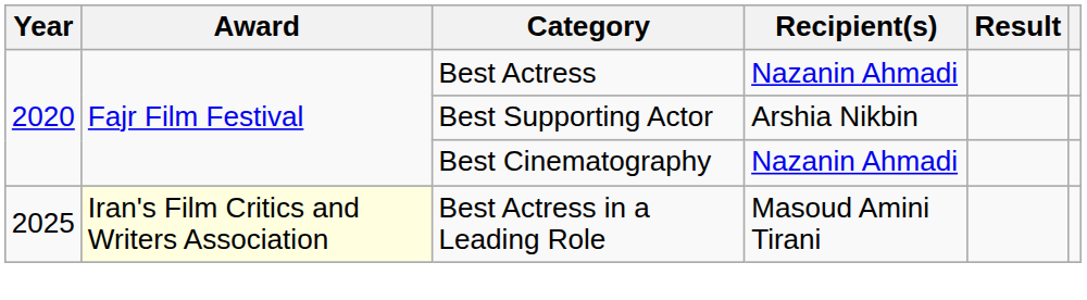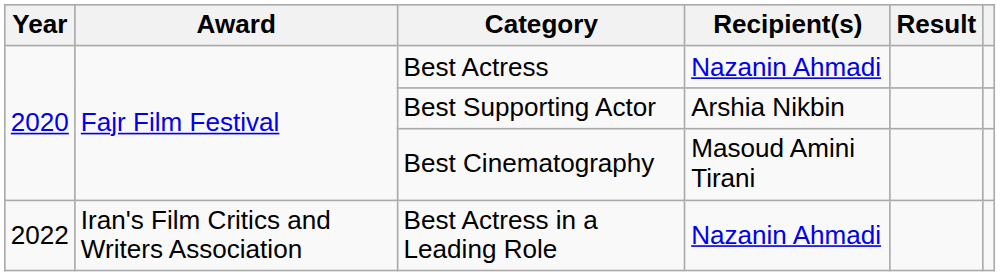 <table class="wikitable">
 <tr>
 <th>Year</th>
 <th>Award</th>
 <th>Category</th>
 <th>Recipient(s)</th>
 <th>Result</th>
 <th></th>
 </tr>
 <tr>
 <td rowspan="3"><a href='#'>2020</a></td>
 <td rowspan="3"><a href='#'>Fajr Film Festival</a></td>
 <td>Best Actress</td>
 <td><a href='#'>Nazanin Ahmadi</a></td>
 <td></td>
 <td></td>
 </tr>
 <tr>
 <td>Best Supporting Actor</td>
 <td>Arshia Nikbin</td>
 <td></td>
 <td></td>
 </tr>
 <tr>
 <td>Best Cinematography</td>
-<td><a href='#'>Nazanin Ahmadi</a></td>
+<td>Masoud Amini Tirani</td>
 <td></td>
 <td></td>
 </tr>
 <tr>
-<td>2025</td>
-<td style="background: lightyellow;">Iran's Film Critics and Writers Association</td>
+<td>2022</td>
+<td>Iran's Film Critics and Writers Association</td>
 <td>Best Actress in a Leading Role</td>
-<td>Masoud Amini Tirani</td>
+<td><a href='#'>Nazanin Ahmadi</a></td>
 <td></td>
 </tr>
 </table>
